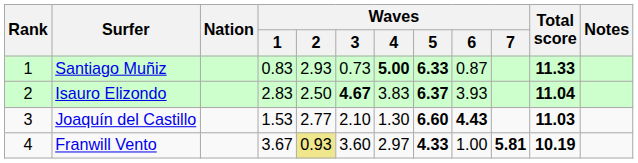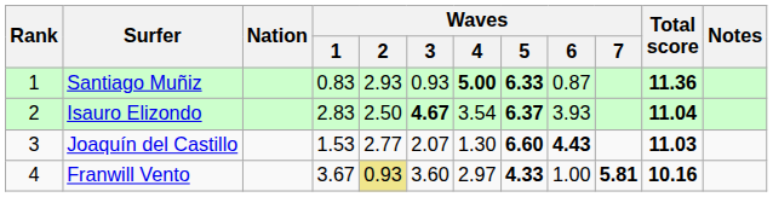 <table class="wikitable sortable" style="text-align:center">
 <tr>
 <th rowspan=2>Rank</th>
 <th rowspan=2>Surfer</th>
 <th rowspan=2>Nation</th>
 <th colspan=7>Waves</th>
 <th rowspan=2>Total<br>score</th>
 <th rowspan=2>Notes</th>
 </tr>
 <tr>
 <th>1</th>
 <th>2</th>
 <th>3</th>
 <th>4</th>
 <th>5</th>
 <th>6</th>
 <th>7</th>
 </tr>
 <tr bgcolor=ccffcc>
 <td>1</td>
 <td align=left><a href='#'>Santiago Muñiz</a></td>
 <td align=left></td>
 <td>0.83</td>
 <td>2.93</td>
-<td>0.73</td>
+<td>0.93</td>
 <td><strong>5.00</strong></td>
 <td><strong>6.33</strong></td>
 <td>0.87</td>
 <td></td>
-<td><strong>11.33</strong></td>
+<td><strong>11.36</strong></td>
 <td></td>
 </tr>
 <tr bgcolor=ccffcc>
 <td>2</td>
 <td align=left><a href='#'>Isauro Elizondo</a></td>
 <td align=left></td>
 <td>2.83</td>
 <td>2.50</td>
 <td><strong>4.67</strong></td>
-<td>3.83</td>
+<td>3.54</td>
 <td><strong>6.37</strong></td>
 <td>3.93</td>
 <td></td>
 <td><strong>11.04</strong></td>
 <td></td>
 </tr>
 <tr>
 <td>3</td>
 <td align=left><a href='#'>Joaquín del Castillo</a></td>
 <td align=left></td>
 <td>1.53</td>
 <td>2.77</td>
-<td>2.10</td>
+<td>2.07</td>
 <td>1.30</td>
 <td><strong>6.60</strong></td>
 <td><strong>4.43</strong></td>
 <td></td>
 <td><strong>11.03</strong></td>
 <td></td>
 </tr>
 <tr>
 <td>4</td>
 <td align=left><a href='#'>Franwill Vento</a></td>
 <td align=left></td>
 <td>3.67</td>
 <td style="background: khaki;">0.93</td>
 <td>3.60</td>
 <td>2.97</td>
 <td><strong>4.33</strong></td>
 <td>1.00</td>
 <td><strong>5.81</strong></td>
-<td><strong>10.19</strong></td>
+<td><strong>10.16</strong></td>
 <td></td>
 </tr>
 </table>
